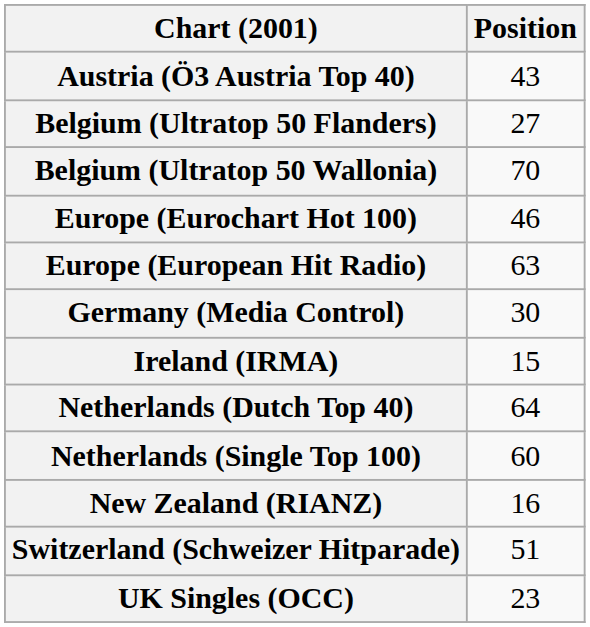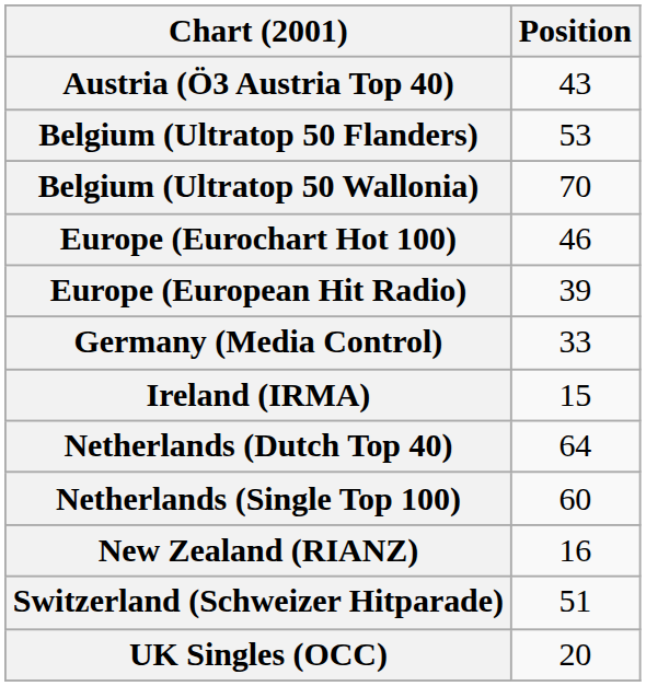 <table class="wikitable sortable plainrowheaders" style="text-align:center">
 <tr>
 <th>Chart (2001)</th>
 <th>Position</th>
 </tr>
 <tr>
 <th scope="row">Austria (Ö3 Austria Top 40)</th>
 <td>43</td>
 </tr>
 <tr>
 <th scope="row">Belgium (Ultratop 50 Flanders)</th>
-<td>27</td>
+<td>53</td>
 </tr>
 <tr>
 <th scope="row">Belgium (Ultratop 50 Wallonia)</th>
 <td>70</td>
 </tr>
 <tr>
 <th scope="row">Europe (Eurochart Hot 100)</th>
 <td>46</td>
 </tr>
 <tr>
 <th scope="row">Europe (European Hit Radio)</th>
-<td style="text-align:center;">63</td>
+<td style="text-align:center;">39</td>
 </tr>
 <tr>
 <th scope="row">Germany (Media Control)</th>
-<td>30</td>
+<td>33</td>
 </tr>
 <tr>
 <th scope="row">Ireland (IRMA)</th>
 <td>15</td>
 </tr>
 <tr>
 <th scope="row">Netherlands (Dutch Top 40)</th>
 <td>64</td>
 </tr>
 <tr>
 <th scope="row">Netherlands (Single Top 100)</th>
 <td>60</td>
 </tr>
 <tr>
 <th scope="row">New Zealand (RIANZ)</th>
 <td>16</td>
 </tr>
 <tr>
 <th scope="row">Switzerland (Schweizer Hitparade)</th>
 <td>51</td>
 </tr>
 <tr>
 <th scope="row">UK Singles (OCC)</th>
-<td>23</td>
+<td>20</td>
 </tr>
 </table>
